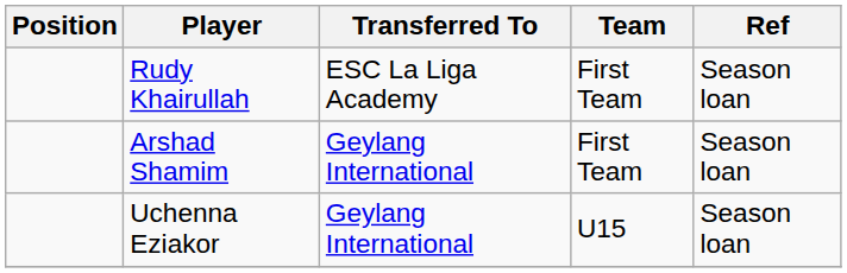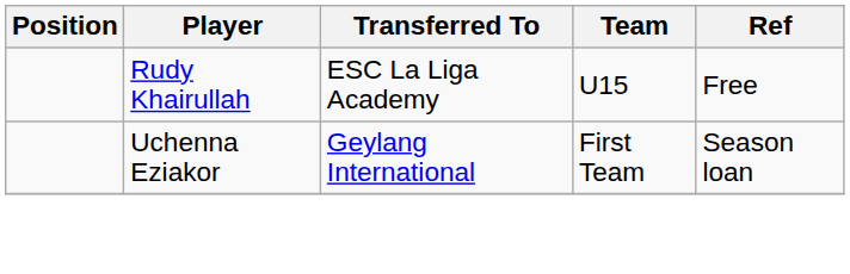 <table class="wikitable sortable" style="width:80%; text-align:center; font-size:100%; text-align:left;">
 <tr>
 <th><strong>Position</strong></th>
 <th><strong>Player</strong></th>
 <th><strong>Transferred To</strong></th>
 <th><strong>Team</strong></th>
 <th><strong>Ref</strong></th>
 </tr>
 <tr>
 <td></td>
 <td> <a href='#'>Rudy Khairullah</a></td>
 <td> ESC La Liga Academy</td>
-<td>First Team</td>
-<td>Season loan </td>
-</tr>
-<tr>
-<td></td>
-<td> <a href='#'>Arshad Shamim</a></td>
-<td> <a href='#'>Geylang International</a></td>
-<td>First Team</td>
-<td>Season loan</td>
+<td>U15</td>
+<td>Free</td>
 </tr>
 <tr>
 <td></td>
 <td> Uchenna Eziakor</td>
 <td> <a href='#'>Geylang International</a></td>
-<td>U15</td>
+<td>First Team</td>
 <td>Season loan </td>
 </tr>
 <tr>
 </tr>
 </table>
